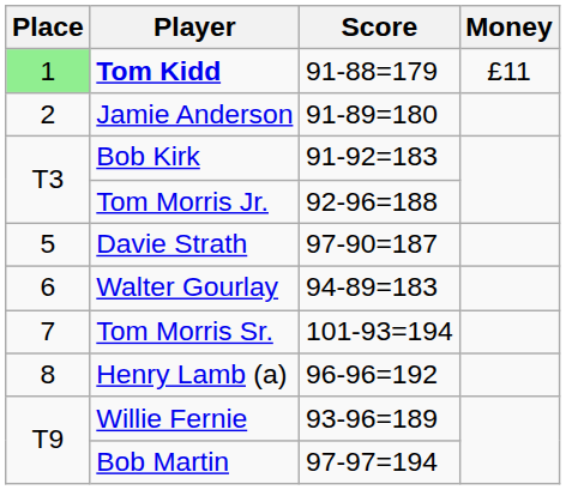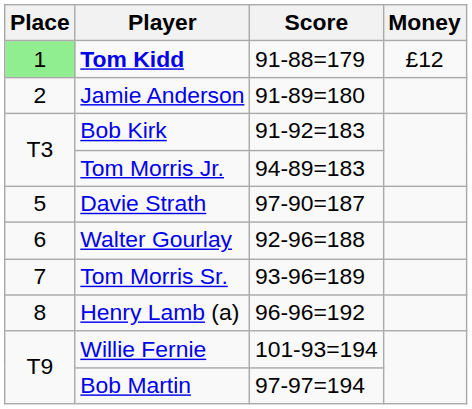 <table class=wikitable>
 <tr>
 <th>Place</th>
 <th>Player</th>
 <th>Score</th>
 <th>Money</th>
 </tr>
 <tr>
 <td align=center style="background: lightgreen;">1</td>
 <td> <strong><a href='#'>Tom Kidd</a></strong></td>
 <td>91-88=179</td>
-<td align=center>£11</td>
+<td align=center>£12</td>
 </tr>
 <tr>
 <td align=center>2</td>
 <td> <a href='#'>Jamie Anderson</a></td>
 <td>91-89=180</td>
 <td align=center></td>
 </tr>
 <tr>
 <td rowspan=2 align=center>T3</td>
 <td> <a href='#'>Bob Kirk</a></td>
 <td>91-92=183</td>
 <td rowspan=2 align=center></td>
 </tr>
 <tr>
 <td> <a href='#'>Tom Morris Jr.</a></td>
-<td>92-96=188</td>
+<td>94-89=183</td>
 </tr>
 <tr>
 <td align=center>5</td>
 <td> <a href='#'>Davie Strath</a></td>
 <td>97-90=187</td>
 <td align=center></td>
 </tr>
 <tr>
 <td align=center>6</td>
 <td> <a href='#'>Walter Gourlay</a></td>
-<td>94-89=183</td>
+<td>92-96=188</td>
 <td align=center></td>
 </tr>
 <tr>
 <td align=center>7</td>
 <td> <a href='#'>Tom Morris Sr.</a></td>
-<td>101-93=194</td>
+<td>93-96=189</td>
 <td align=center></td>
 </tr>
 <tr>
 <td align=center>8</td>
 <td> <a href='#'>Henry Lamb</a> (a)</td>
 <td>96-96=192</td>
 <td align=center></td>
 </tr>
 <tr>
 <td rowspan=2 align=center>T9</td>
 <td> <a href='#'>Willie Fernie</a></td>
-<td>93-96=189</td>
+<td>101-93=194</td>
 <td rowspan=2 align=center></td>
 </tr>
 <tr>
 <td> <a href='#'>Bob Martin</a></td>
 <td>97-97=194</td>
 </tr>
 </table>
